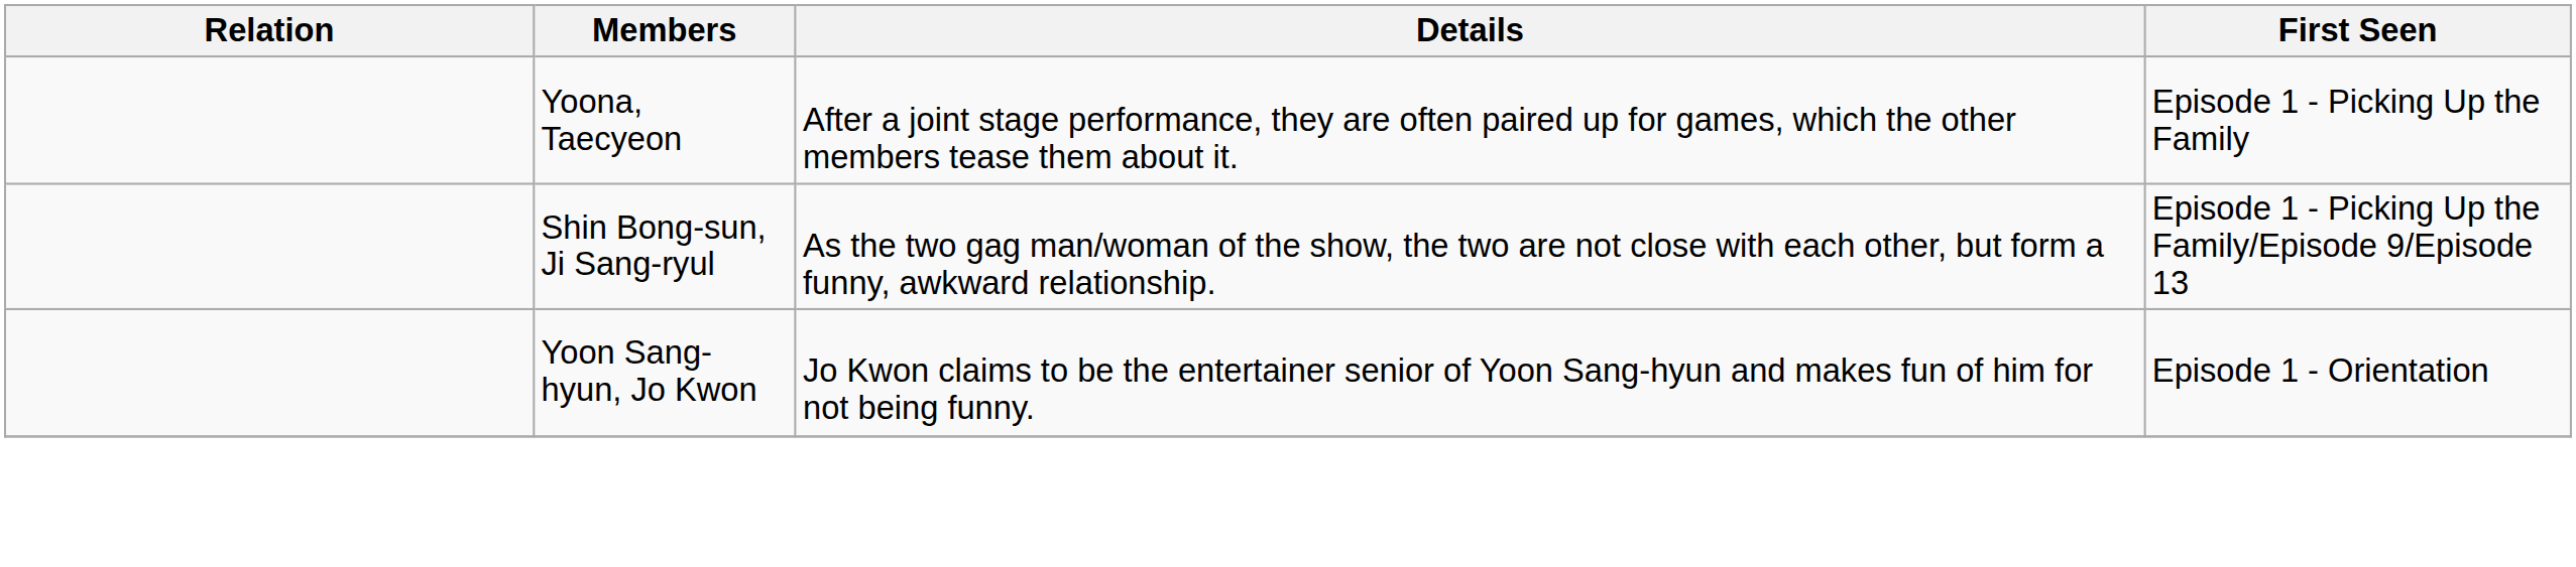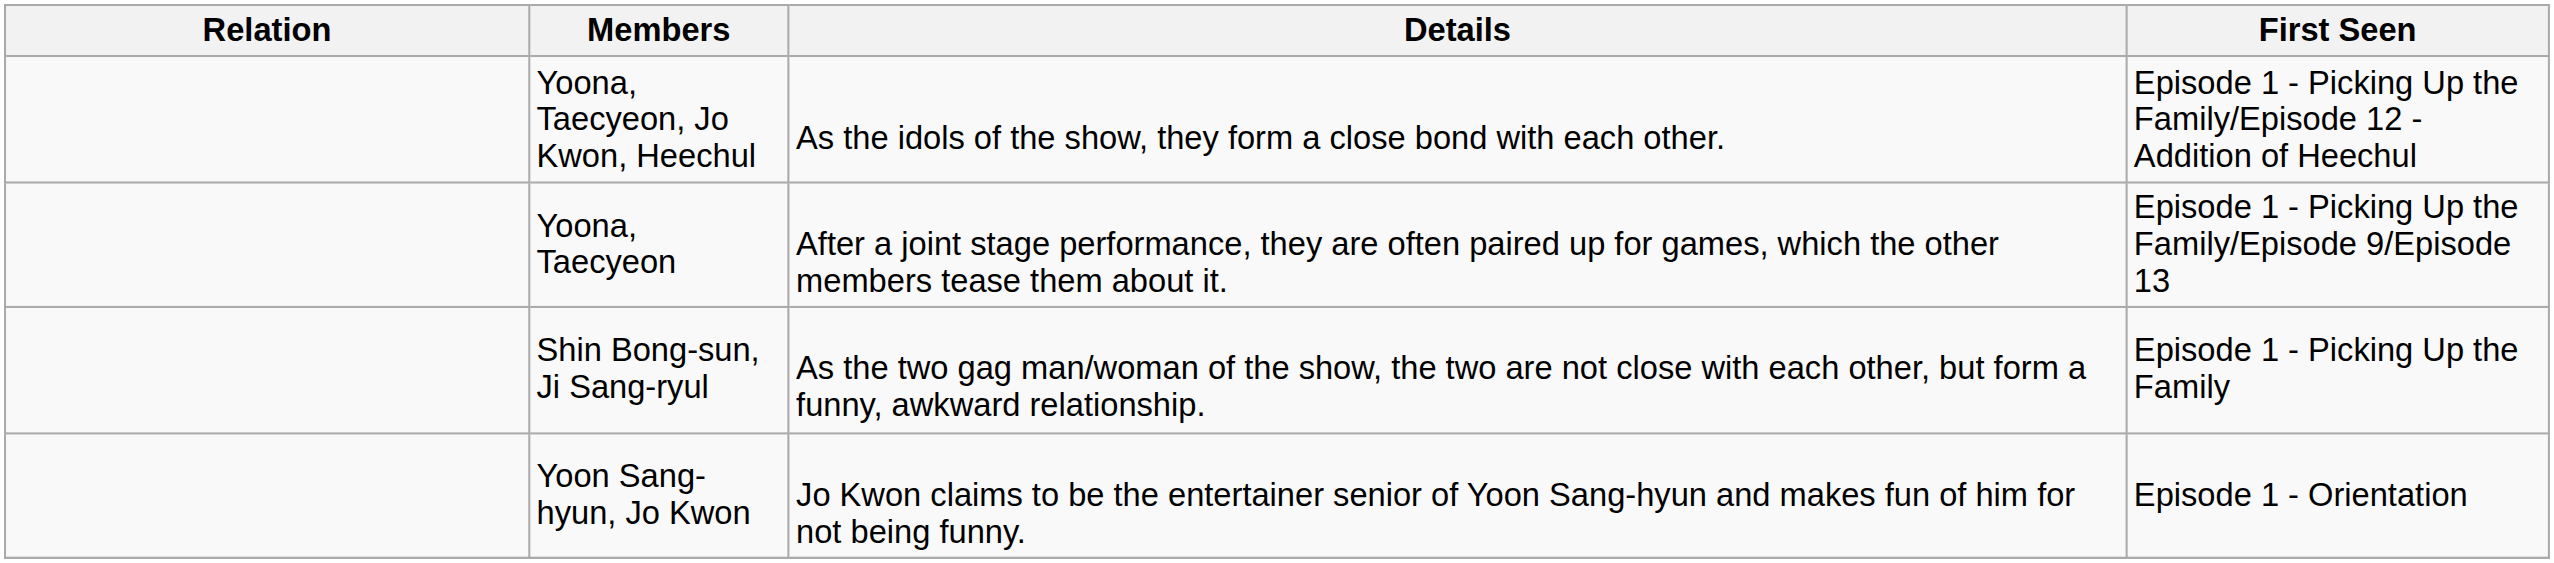 <table class="wikitable" style="font-size:normal">
 <tr>
 <th width="250px">Relation</th>
 <th width="120px">Members</th>
 <th width="650px">Details</th>
 <th width="200px">First Seen</th>
 </tr>
 <tr>
 <td></td>
+<td>Yoona, Taecyeon, Jo Kwon, Heechul</td>
+<td><br>As the idols of the show, they form a close bond with each other.</td>
+<td>Episode 1 - Picking Up the Family/Episode 12 - Addition of Heechul</td>
+</tr>
+<tr>
+<td></td>
 <td>Yoona, Taecyeon</td>
 <td><br>After a joint stage performance, they are often paired up for games, which the other members tease them about it.</td>
-<td>Episode 1 - Picking Up the Family</td>
+<td>Episode 1 - Picking Up the Family/Episode 9/Episode 13</td>
 </tr>
 <tr>
 <td></td>
 <td>Shin Bong-sun, Ji Sang-ryul</td>
 <td><br>As the two gag man/woman of the show, the two are not close with each other, but form a funny, awkward relationship.</td>
-<td>Episode 1 - Picking Up the Family/Episode 9/Episode 13</td>
+<td>Episode 1 - Picking Up the Family</td>
 </tr>
 <tr>
 <td></td>
 <td>Yoon Sang-hyun, Jo Kwon</td>
 <td><br>Jo Kwon claims to be the entertainer senior of Yoon Sang-hyun and makes fun of him for not being funny.</td>
 <td>Episode 1 - Orientation</td>
 </tr>
 <tr>
 </tr>
 </table>
